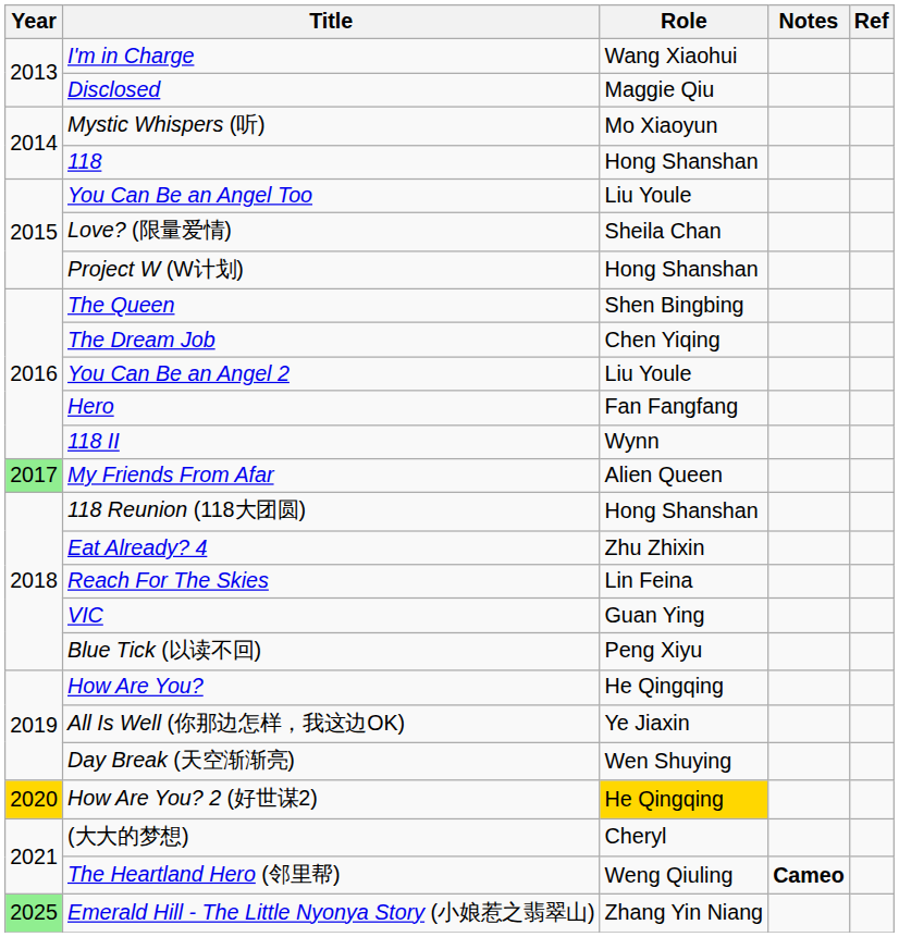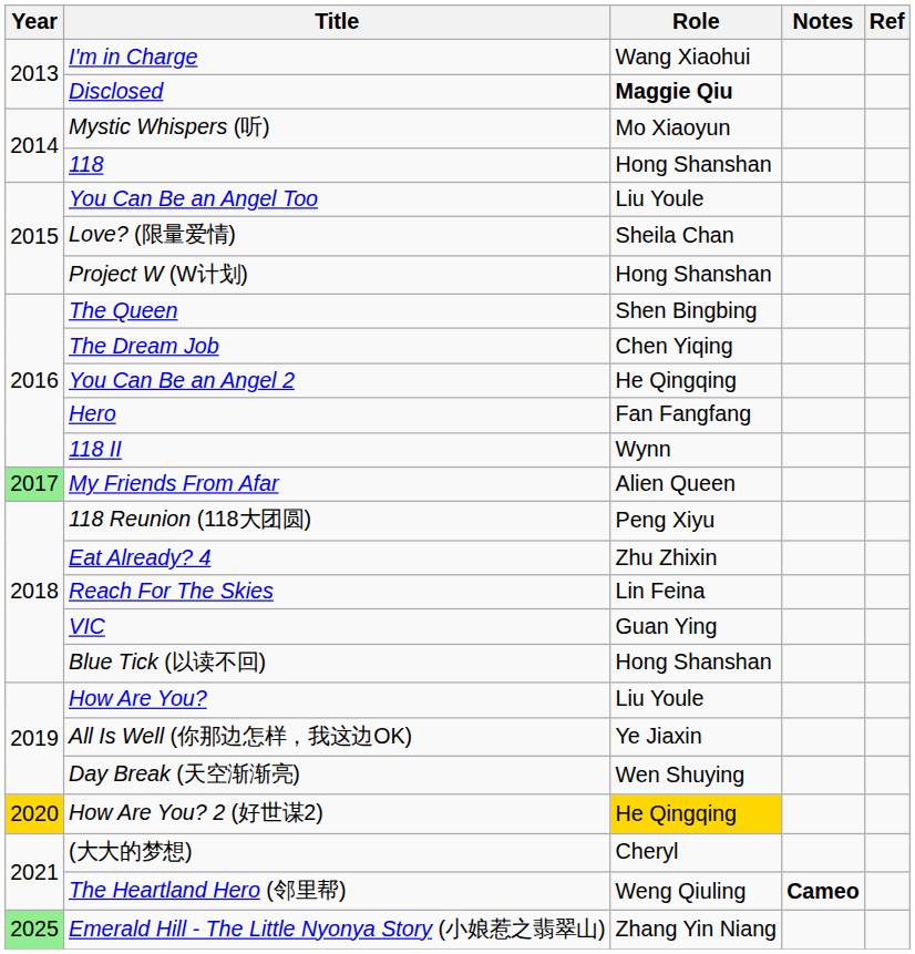 <table class="wikitable sortable">
 <tr>
 <th>Year</th>
 <th>Title</th>
 <th>Role</th>
 <th class="unsortable">Notes</th>
 <th class="unsortable">Ref</th>
 </tr>
 <tr>
 <td rowspan="2">2013</td>
 <td><em><a href='#'>I'm in Charge</a></em></td>
 <td>Wang Xiaohui</td>
 <td></td>
 <td></td>
 </tr>
 <tr>
 <td><em><a href='#'>Disclosed</a></em></td>
-<td>Maggie Qiu</td>
+<td><strong>Maggie Qiu</strong></td>
 <td></td>
 <td></td>
 </tr>
 <tr>
 <td rowspan="2">2014</td>
 <td><em>Mystic Whispers</em> (听)</td>
 <td>Mo Xiaoyun</td>
 <td></td>
 <td></td>
 </tr>
 <tr>
 <td><em><a href='#'>118</a></em></td>
 <td>Hong Shanshan</td>
 <td></td>
 <td></td>
 </tr>
 <tr>
 <td rowspan="3">2015</td>
 <td><em><a href='#'>You Can Be an Angel Too</a></em></td>
 <td>Liu Youle</td>
 <td></td>
 <td></td>
 </tr>
 <tr>
 <td><em>Love?</em> (限量爱情)</td>
 <td>Sheila Chan</td>
 <td></td>
 <td></td>
 </tr>
 <tr>
 <td><em>Project W</em> (W计划)</td>
 <td>Hong Shanshan</td>
 <td></td>
 <td></td>
 </tr>
 <tr>
 <td rowspan="5">2016</td>
 <td><em><a href='#'>The Queen</a></em></td>
 <td>Shen Bingbing</td>
 <td></td>
 <td></td>
 </tr>
 <tr>
 <td><em><a href='#'>The Dream Job</a></em></td>
 <td>Chen Yiqing</td>
 <td></td>
 <td></td>
 </tr>
 <tr>
 <td><em><a href='#'>You Can Be an Angel 2</a></em></td>
-<td>Liu Youle</td>
+<td>He Qingqing</td>
 <td></td>
 <td></td>
 </tr>
 <tr>
 <td><em><a href='#'>Hero</a></em></td>
 <td>Fan Fangfang</td>
 <td></td>
 <td></td>
 </tr>
 <tr>
 <td><em><a href='#'>118 II</a></em></td>
 <td>Wynn</td>
 <td></td>
 <td></td>
 </tr>
 <tr>
 <td rowspan="1" style="background: lightgreen;">2017</td>
 <td><em><a href='#'>My Friends From Afar</a></em></td>
 <td>Alien Queen</td>
 <td></td>
 <td></td>
 </tr>
 <tr>
 <td rowspan="5">2018</td>
 <td><em>118 Reunion</em> (118大团圆)</td>
-<td>Hong Shanshan</td>
+<td>Peng Xiyu</td>
 <td></td>
 <td></td>
 </tr>
 <tr>
 <td><em><a href='#'>Eat Already? 4</a></em></td>
 <td>Zhu Zhixin</td>
 <td></td>
 <td></td>
 </tr>
 <tr>
 <td><em><a href='#'>Reach For The Skies</a></em></td>
 <td>Lin Feina</td>
 <td></td>
 <td></td>
 </tr>
 <tr>
 <td><em><a href='#'>VIC</a></em></td>
 <td>Guan Ying</td>
 <td></td>
 <td></td>
 </tr>
 <tr>
 <td><em>Blue Tick</em> (以读不回)</td>
-<td>Peng Xiyu</td>
+<td>Hong Shanshan</td>
 <td></td>
 <td></td>
 </tr>
 <tr>
 <td rowspan="3">2019</td>
 <td><em><a href='#'>How Are You?</a></em></td>
-<td>He Qingqing</td>
+<td>Liu Youle</td>
 <td></td>
 <td></td>
 </tr>
 <tr>
 <td><em>All Is Well</em> (你那边怎样，我这边OK)</td>
 <td>Ye Jiaxin</td>
 <td></td>
 <td></td>
 </tr>
 <tr>
 <td><em>Day Break</em> (天空渐渐亮)</td>
 <td>Wen Shuying</td>
 <td></td>
 <td></td>
 </tr>
 <tr>
 <td style="background: gold;">2020</td>
 <td><em>How Are You? 2</em> (好世谋2)</td>
 <td style="background: gold;">He Qingqing</td>
 <td></td>
 <td></td>
 </tr>
 <tr>
 <td rowspan="2">2021</td>
 <td><em></em> (大大的梦想)</td>
 <td>Cheryl</td>
 <td></td>
 <td></td>
 </tr>
 <tr>
 <td><em><a href='#'>The Heartland Hero</a></em> (邻里帮)</td>
 <td>Weng Qiuling</td>
 <td><strong>Cameo</strong></td>
 <td></td>
 </tr>
 <tr>
 <td rowspan="1" style="background: lightgreen;">2025</td>
 <td><em><a href='#'>Emerald Hill - The Little Nyonya Story</a></em>  (小娘惹之翡翠山)</td>
 <td>Zhang Yin Niang</td>
 <td></td>
 <td></td>
 </tr>
 </table>
